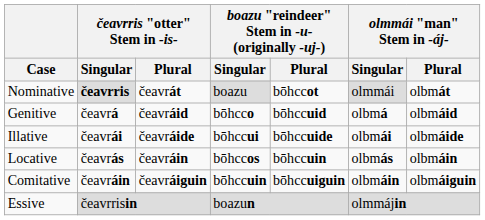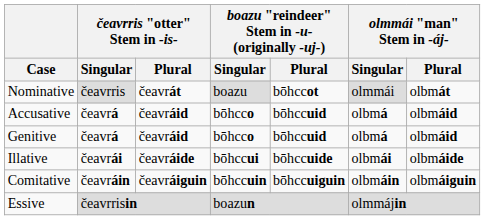 <table class="wikitable">
 <tr>
 <th></th>
 <th colspan="2"><em>čeavrris</em> "otter"<br>Stem in <em>-is-</em></th>
 <th colspan="2"><em>boazu</em> "reindeer"<br>Stem in <em>-u-</em><br>(originally <em>-uj-</em>)</th>
 <th colspan="2"><em>olmmái</em> "man"<br>Stem in <em>-áj-</em></th>
 </tr>
 <tr>
 <th>Case</th>
 <th>Singular</th>
 <th>Plural</th>
 <th>Singular</th>
 <th>Plural</th>
 <th>Singular</th>
 <th>Plural</th>
 </tr>
 <tr>
 <td>Nominative</td>
-<td style="background: #ddd"><strong>čeavrris</strong></td>
+<td style="background: #ddd">čeavrris</td>
 <td>čeavr<strong>át</strong></td>
 <td style="background: #ddd">boazu</td>
 <td>b<span>ō</span>hcc<strong>ot</strong></td>
 <td style="background: #ddd">olmmái</td>
 <td>olbm<strong>át</strong></td>
+</tr>
+<tr>
+<td>Accusative</td>
+<td>čeavr<strong>á</strong></td>
+<td>čeavr<strong>áid</strong></td>
+<td>b<span>ō</span>hcc<strong>o</strong></td>
+<td>b<span>ō</span>hcc<strong>uid</strong></td>
+<td>olbm<strong>á</strong></td>
+<td>olbm<strong>áid</strong></td>
 </tr>
 <tr>
 <td>Genitive</td>
 <td>čeavr<strong>á</strong></td>
 <td>čeavr<strong>áid</strong></td>
 <td>b<span>ō</span>hcc<strong>o</strong></td>
 <td>b<span>ō</span>hcc<strong>uid</strong></td>
 <td>olbm<strong>á</strong></td>
 <td>olbm<strong>áid</strong></td>
 </tr>
 <tr>
 <td>Illative</td>
 <td>čeavr<strong>ái</strong></td>
 <td>čeavr<strong>áide</strong></td>
 <td>b<span>ō</span>hcc<strong>ui</strong></td>
 <td>b<span>ō</span>hcc<strong>uide</strong></td>
 <td>olbm<strong>ái</strong></td>
 <td>olbm<strong>áide</strong></td>
 </tr>
 <tr>
-<td>Locative</td>
-<td>čeavr<strong>ás</strong></td>
-<td>čeavr<strong>áin</strong></td>
-<td>b<span>ō</span>hcc<strong>os</strong></td>
-<td>b<span>ō</span>hcc<strong>uin</strong></td>
-<td>olbm<strong>ás</strong></td>
-<td>olbm<strong>áin</strong></td>
-</tr>
-<tr>
 <td>Comitative</td>
 <td>čeavr<strong>áin</strong></td>
 <td>čeavr<strong>áiguin</strong></td>
 <td>b<span>ō</span>hcc<strong>uin</strong></td>
 <td>b<span>ō</span>hcc<strong>uiguin</strong></td>
 <td>olbm<strong>áin</strong></td>
 <td>olbm<strong>áiguin</strong></td>
 </tr>
 <tr>
 <td>Essive</td>
 <td colspan="2" style="background: #ddd">čeavrris<strong>in</strong></td>
 <td colspan="2" style="background: #ddd">boazu<strong>n</strong></td>
 <td colspan="2" style="background: #ddd">olmmáj<strong>in</strong></td>
 </tr>
 </table>
